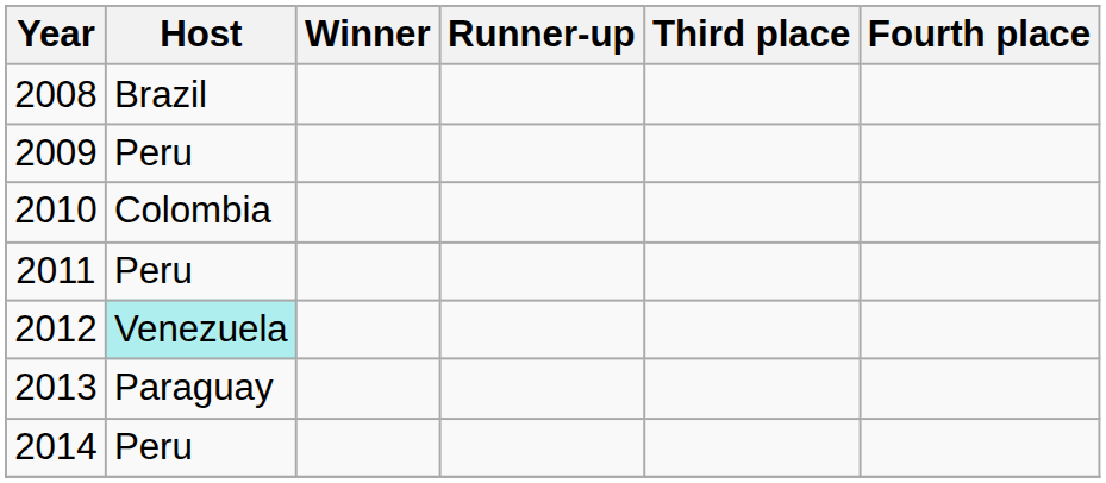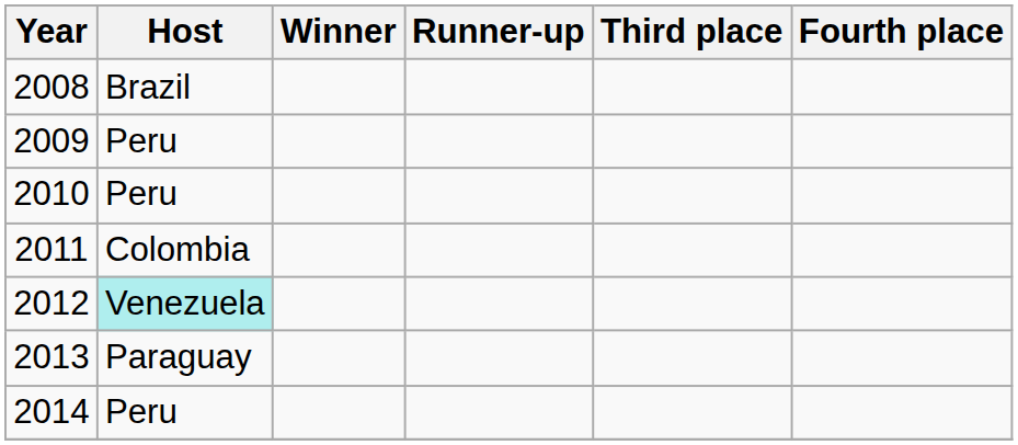 <table class=wikitable>
 <tr>
 <th>Year</th>
 <th>Host</th>
 <th>Winner</th>
 <th>Runner-up</th>
 <th>Third place</th>
 <th>Fourth place</th>
 </tr>
 <tr>
 <td align=center>2008</td>
 <td> Brazil</td>
 <td></td>
 <td></td>
 <td></td>
 <td></td>
 </tr>
 <tr>
 <td align=center>2009</td>
 <td> Peru</td>
 <td></td>
 <td></td>
 <td></td>
 <td></td>
 </tr>
 <tr>
 <td align=center>2010</td>
-<td> Colombia</td>
+<td> Peru</td>
 <td></td>
 <td></td>
 <td></td>
 <td></td>
 </tr>
 <tr>
 <td align=center>2011</td>
-<td> Peru</td>
+<td> Colombia</td>
 <td></td>
 <td></td>
 <td></td>
 <td></td>
 </tr>
 <tr>
 <td align=center>2012</td>
 <td style="background: paleturquoise;"> Venezuela</td>
 <td></td>
 <td></td>
 <td></td>
 <td></td>
 </tr>
 <tr>
 <td align=center>2013</td>
 <td> Paraguay</td>
 <td></td>
 <td></td>
 <td></td>
 <td></td>
 </tr>
 <tr>
 <td align=center>2014</td>
 <td> Peru</td>
 <td></td>
 <td></td>
 <td></td>
 <td></td>
 </tr>
 <tr>
 </tr>
 </table>
